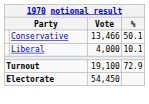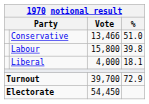 <table class="wikitable">
 <tr>
 <th colspan="4"><a href='#'>1970</a> <a href='#'>notional result</a></th>
 </tr>
 <tr>
 <th bgcolor="#DDDDFF" width="130px" colspan="2">Party</th>
 <th bgcolor="#DDDDFF" width="50px">Vote</th>
 <th bgcolor="#DDDDFF" width="30px">%</th>
 </tr>
 <tr>
 <td></td>
 <td><a href='#'>Conservative</a></td>
 <td align=right>13,466</td>
-<td align=right>50.1</td>
+<td align=right>51.0</td>
+</tr>
+<tr>
+<td></td>
+<td><a href='#'>Labour</a></td>
+<td align=right>15,800</td>
+<td align=right>39.8</td>
 </tr>
 <tr>
 <td></td>
 <td><a href='#'>Liberal</a></td>
 <td align=right>4,000</td>
-<td align=right>10.1</td>
+<td align=right>18.1</td>
 </tr>
 <tr>
 <td colspan="4" bgcolor="#EAECF0"></td>
 </tr>
 <tr>
 <td colspan="2"><strong>Turnout</strong></td>
-<td align=right>19,100</td>
+<td align=right>39,700</td>
 <td align=right>72.9</td>
 </tr>
 <tr>
 <td colspan="2"><strong>Electorate</strong></td>
 <td align=right>54,450</td>
 </tr>
 </table>
